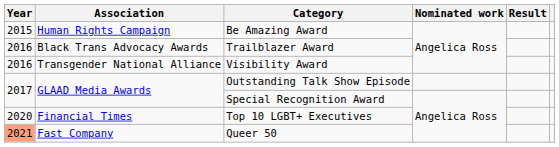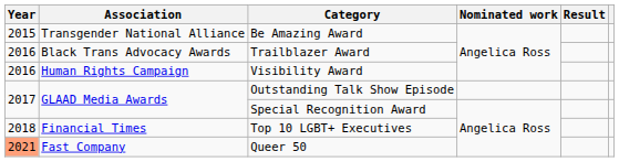 <table class="wikitable sortable">
 <tr>
 <th scope="col">Year</th>
 <th scope="col">Association</th>
 <th scope="col">Category</th>
 <th scope="col">Nominated work</th>
 <th scope="col">Result</th>
 <th scope="col" class="unsortable"></th>
 </tr>
 <tr>
 <td>2015</td>
-<td><a href='#'>Human Rights Campaign</a></td>
+<td>Transgender National Alliance</td>
 <td>Be Amazing Award</td>
 <td rowspan="3">Angelica Ross</td>
 <td></td>
 <td></td>
 </tr>
 <tr>
 <td>2016</td>
 <td>Black Trans Advocacy Awards</td>
 <td>Trailblazer Award</td>
 <td></td>
 <td></td>
 </tr>
 <tr>
 <td>2016</td>
-<td>Transgender National Alliance</td>
+<td><a href='#'>Human Rights Campaign</a></td>
 <td>Visibility Award</td>
 <td></td>
 <td></td>
 </tr>
 <tr>
 <td rowspan="2">2017</td>
 <td rowspan="2"><a href='#'>GLAAD Media Awards</a></td>
 <td>Outstanding Talk Show Episode</td>
 <td><em></em></td>
 <td></td>
 <td></td>
 </tr>
 <tr>
 <td>Special Recognition Award</td>
 <td rowspan="3">Angelica Ross</td>
 <td></td>
 <td></td>
 </tr>
 <tr>
-<td>2020</td>
+<td>2018</td>
 <td><a href='#'>Financial Times</a></td>
 <td>Top 10 LGBT+ Executives</td>
 <td></td>
 <td></td>
 </tr>
 <tr>
 <td style="background: lightsalmon;">2021</td>
 <td><a href='#'>Fast Company</a></td>
 <td>Queer 50</td>
 <td></td>
 <td></td>
 </tr>
 </table>
